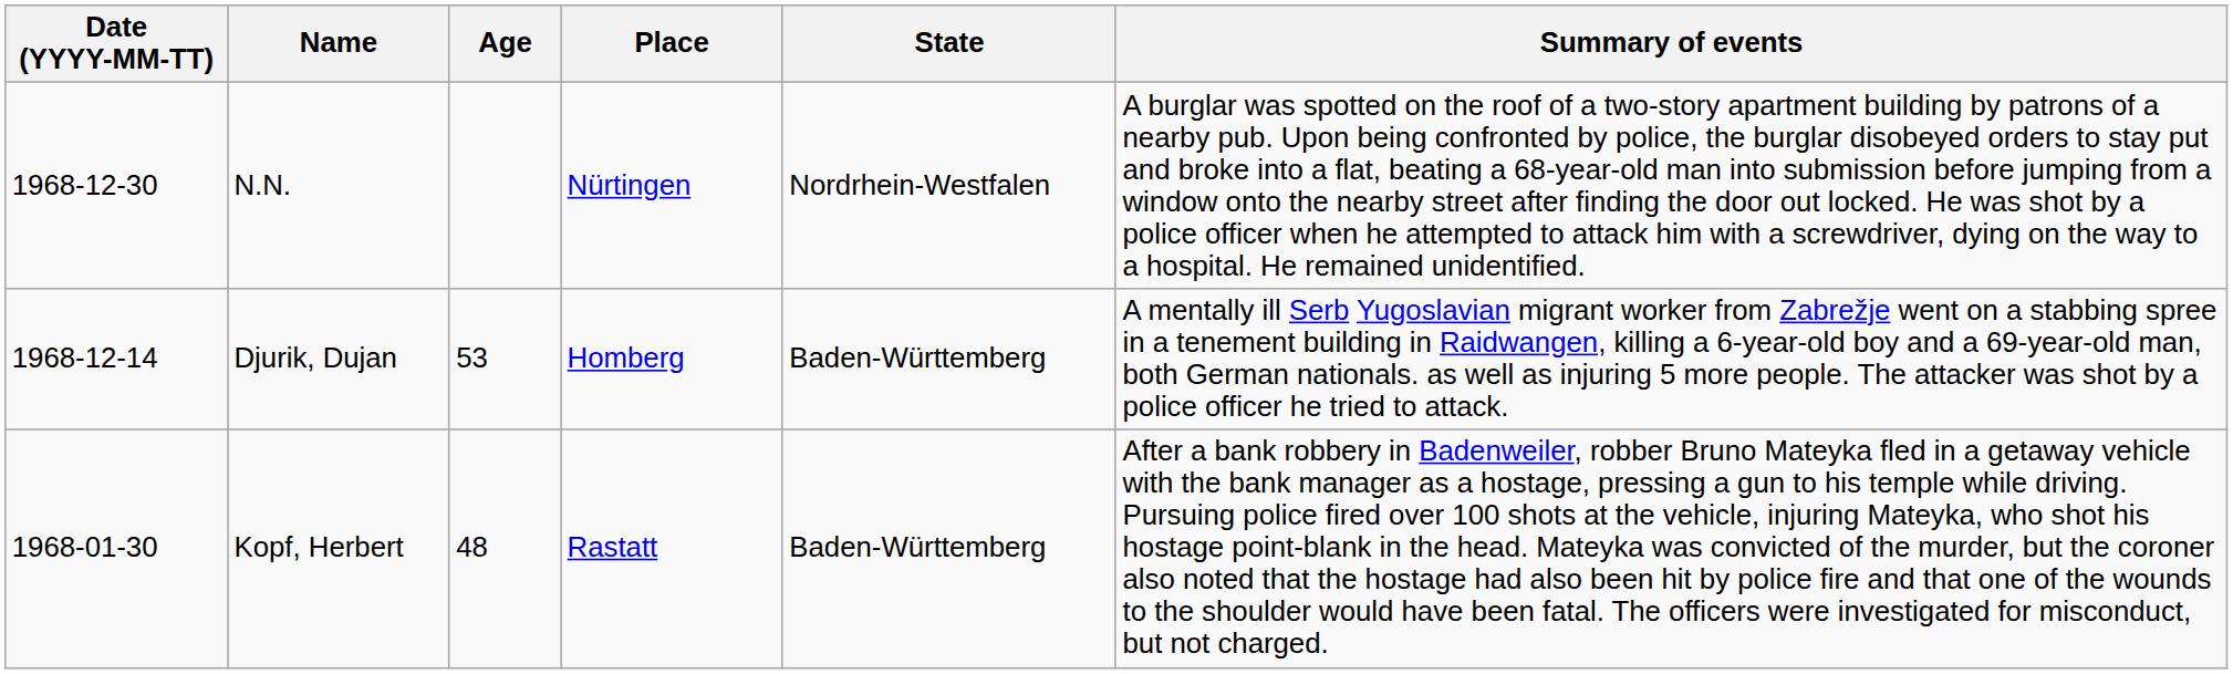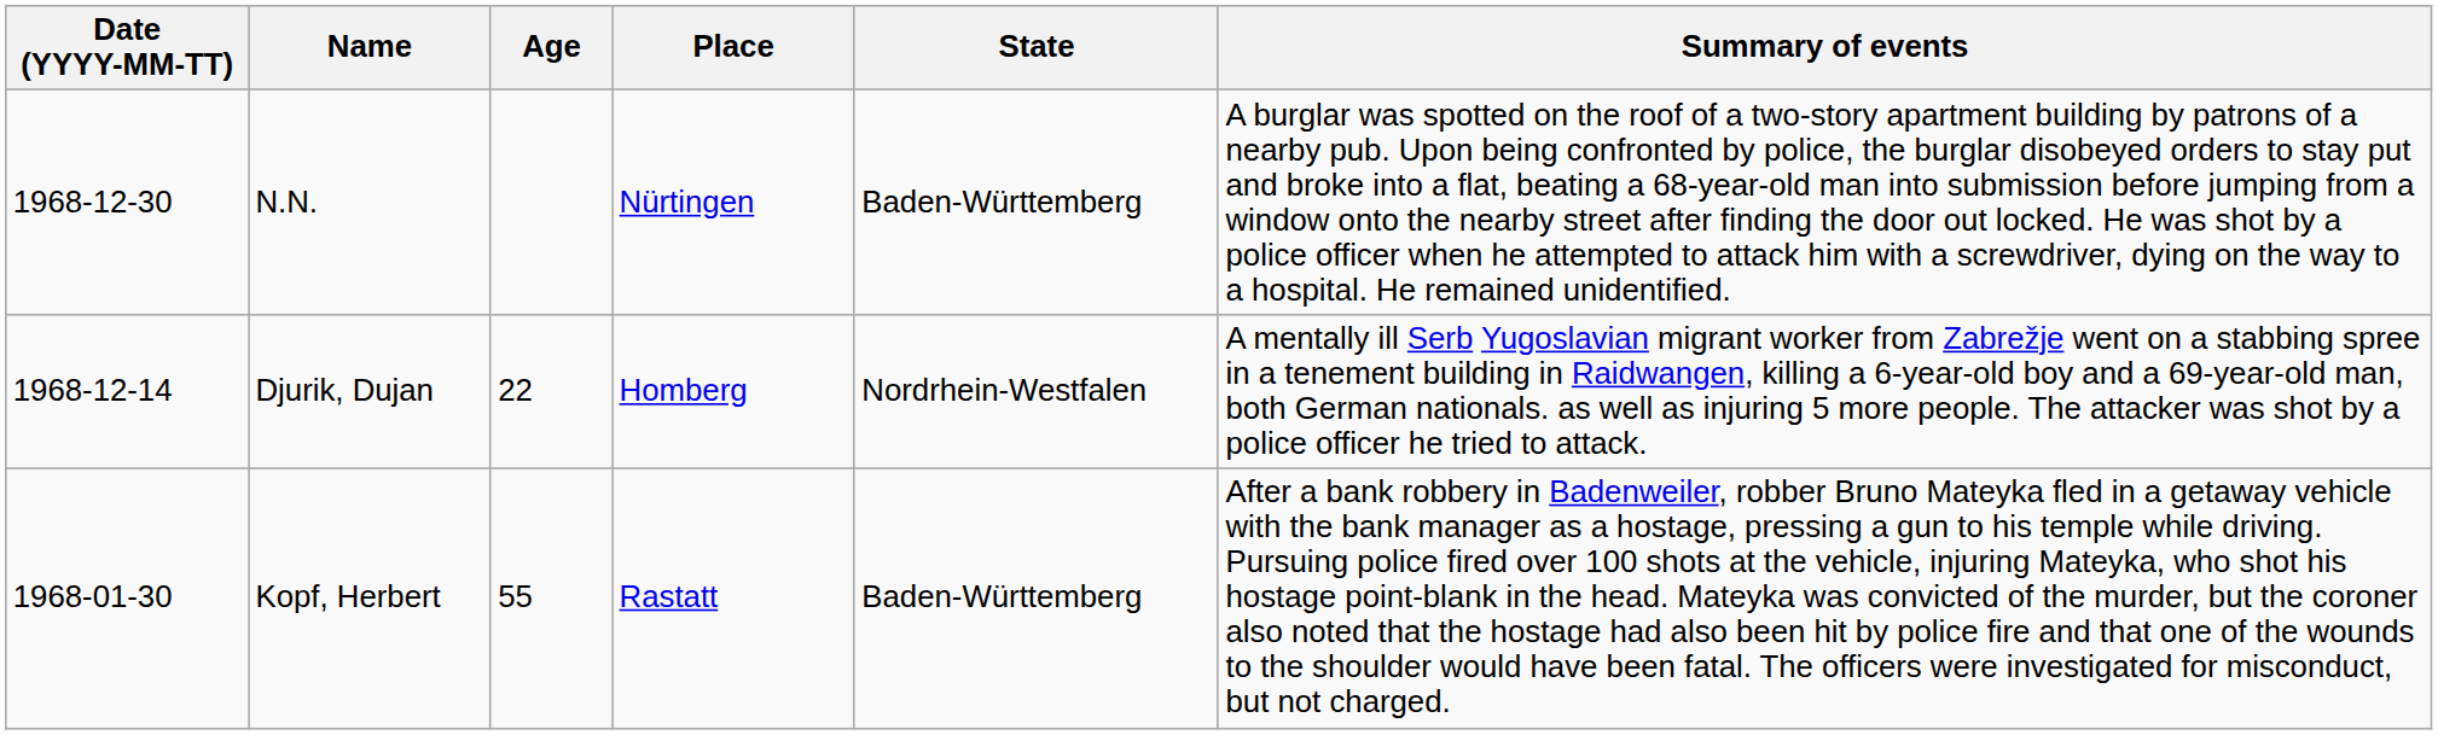 <table class="wikitable sortable static-row-numbers static-row-header-text">
 <tr>
 <th style="width:10%;">Date<br>(YYYY-MM-TT)</th>
 <th style="width:10%;">Name</th>
 <th style="width:5%;">Age</th>
 <th style="width:10%;">Place</th>
 <th style="width:15%;">State</th>
 <th style="width:50%;">Summary of events</th>
 </tr>
 <tr>
 <td>1968-12-30</td>
 <td>N.N.</td>
 <td></td>
 <td><a href='#'>Nürtingen</a></td>
-<td>Nordrhein-Westfalen</td>
+<td>Baden-Württemberg</td>
 <td>A burglar was spotted on the roof of a two-story apartment building by patrons of a nearby pub. Upon being confronted by police, the burglar disobeyed orders to stay put and broke into a flat, beating a 68-year-old man into submission before jumping from a window onto the nearby street after finding the door out locked. He was shot by a police officer when he attempted to attack him with a screwdriver, dying on the way to a hospital. He remained unidentified.</td>
 </tr>
 <tr>
 <td>1968-12-14</td>
 <td>Djurik, Dujan</td>
-<td>53</td>
+<td>22</td>
 <td><a href='#'>Homberg</a></td>
-<td>Baden-Württemberg</td>
+<td>Nordrhein-Westfalen</td>
 <td>A mentally ill <a href='#'>Serb</a> <a href='#'>Yugoslavian</a> migrant worker from <a href='#'>Zabrežje</a> went on a stabbing spree in a tenement building in <a href='#'>Raidwangen</a>, killing a 6-year-old boy and a 69-year-old man, both German nationals. as well as injuring 5 more people. The attacker was shot by a police officer he tried to attack.</td>
 </tr>
 <tr>
 <td>1968-01-30</td>
 <td>Kopf, Herbert</td>
-<td>48</td>
+<td>55</td>
 <td><a href='#'>Rastatt</a></td>
 <td>Baden-Württemberg</td>
 <td>After a bank robbery in <a href='#'>Badenweiler</a>, robber Bruno Mateyka fled in a getaway vehicle with the bank manager as a hostage, pressing a gun to his temple while driving. Pursuing police fired over 100 shots at the vehicle, injuring Mateyka, who shot his hostage point-blank in the head. Mateyka was convicted of the murder, but the coroner also noted that the hostage had also been hit by police fire and that one of the wounds to the shoulder would have been fatal. The officers were investigated for misconduct, but not charged.</td>
 </tr>
 </table>
